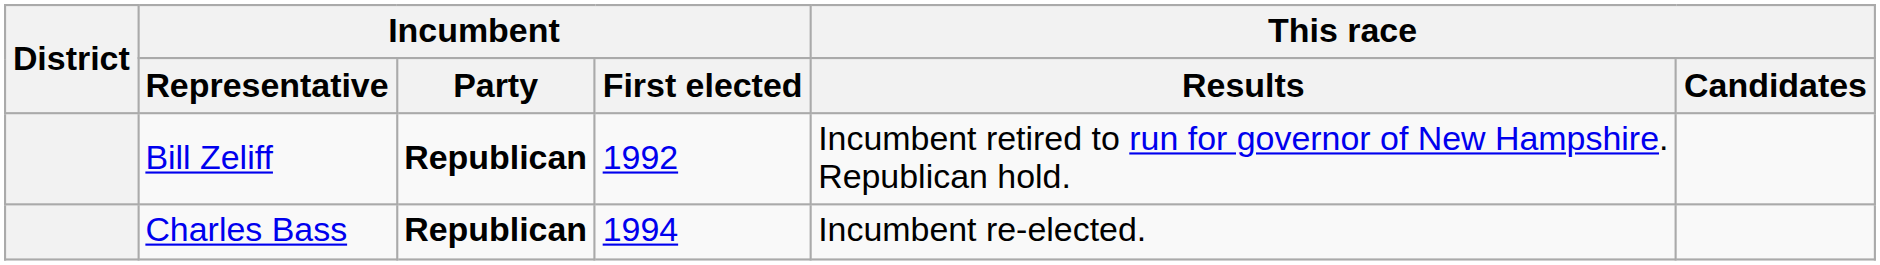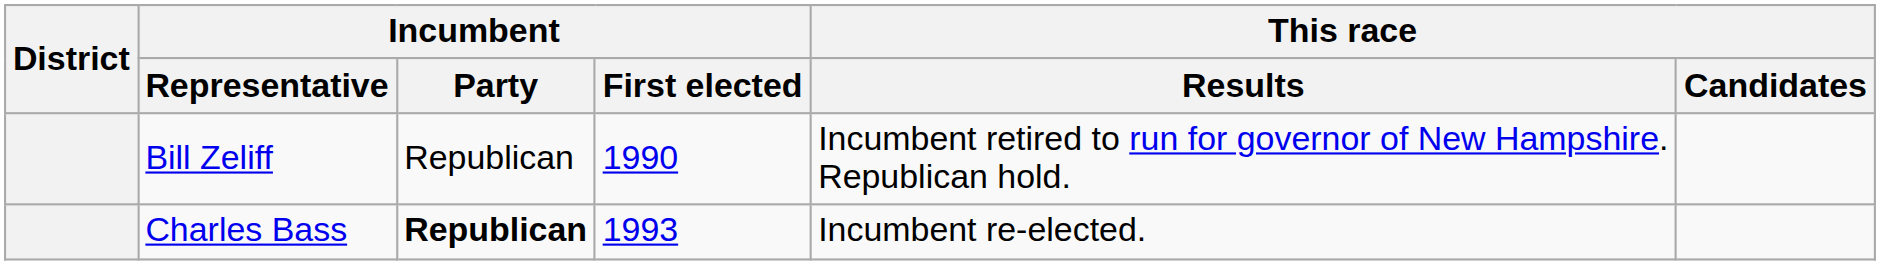 <table class=wikitable>
 <tr>
 <th rowspan=2>District</th>
 <th colspan=3>Incumbent</th>
 <th colspan=2>This race</th>
 </tr>
 <tr>
 <th>Representative</th>
 <th>Party</th>
 <th>First elected</th>
 <th>Results</th>
 <th>Candidates</th>
 </tr>
 <tr>
 <th></th>
 <td><a href='#'>Bill Zeliff</a></td>
-<td><strong>Republican</strong></td>
-<td><a href='#'>1992</a></td>
+<td>Republican</td>
+<td><a href='#'>1990</a></td>
 <td>Incumbent retired to <a href='#'>run for governor of New Hampshire</a>.<br>Republican hold.</td>
 <td nowrap></td>
 </tr>
 <tr>
 <th></th>
 <td><a href='#'>Charles Bass</a></td>
 <td><strong>Republican</strong></td>
-<td><a href='#'>1994</a></td>
+<td><a href='#'>1993</a></td>
 <td>Incumbent re-elected.</td>
 <td nowrap></td>
 </tr>
 </table>
